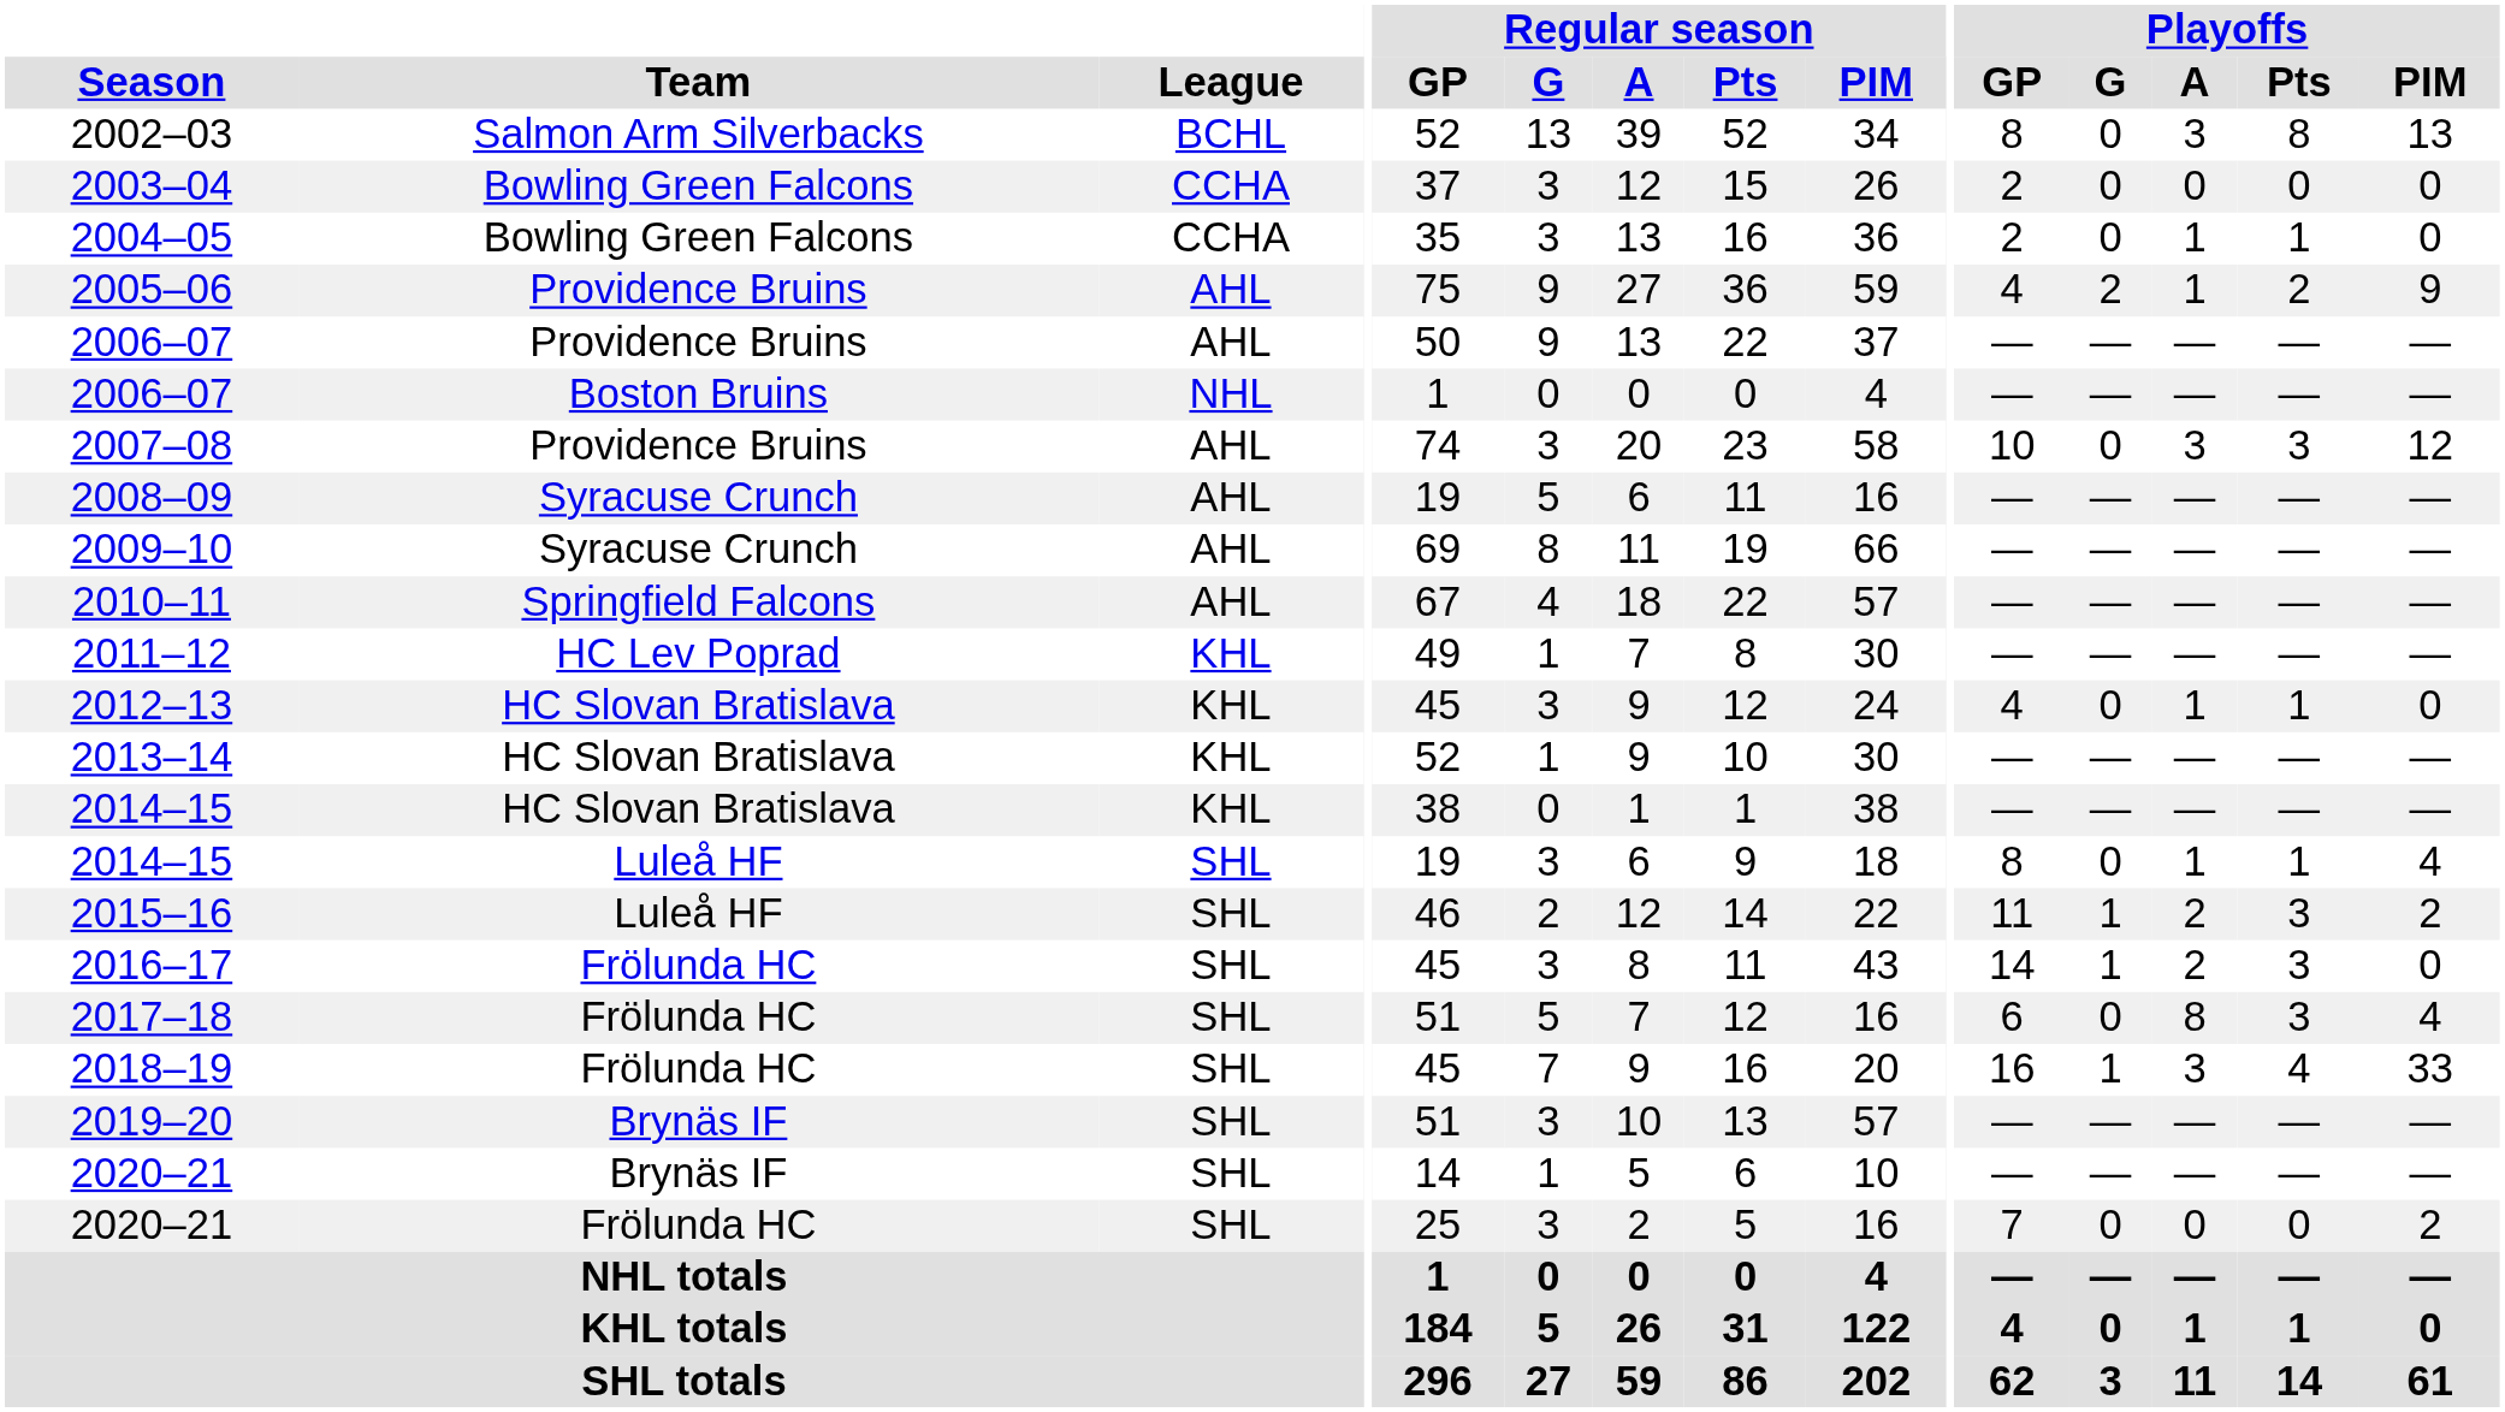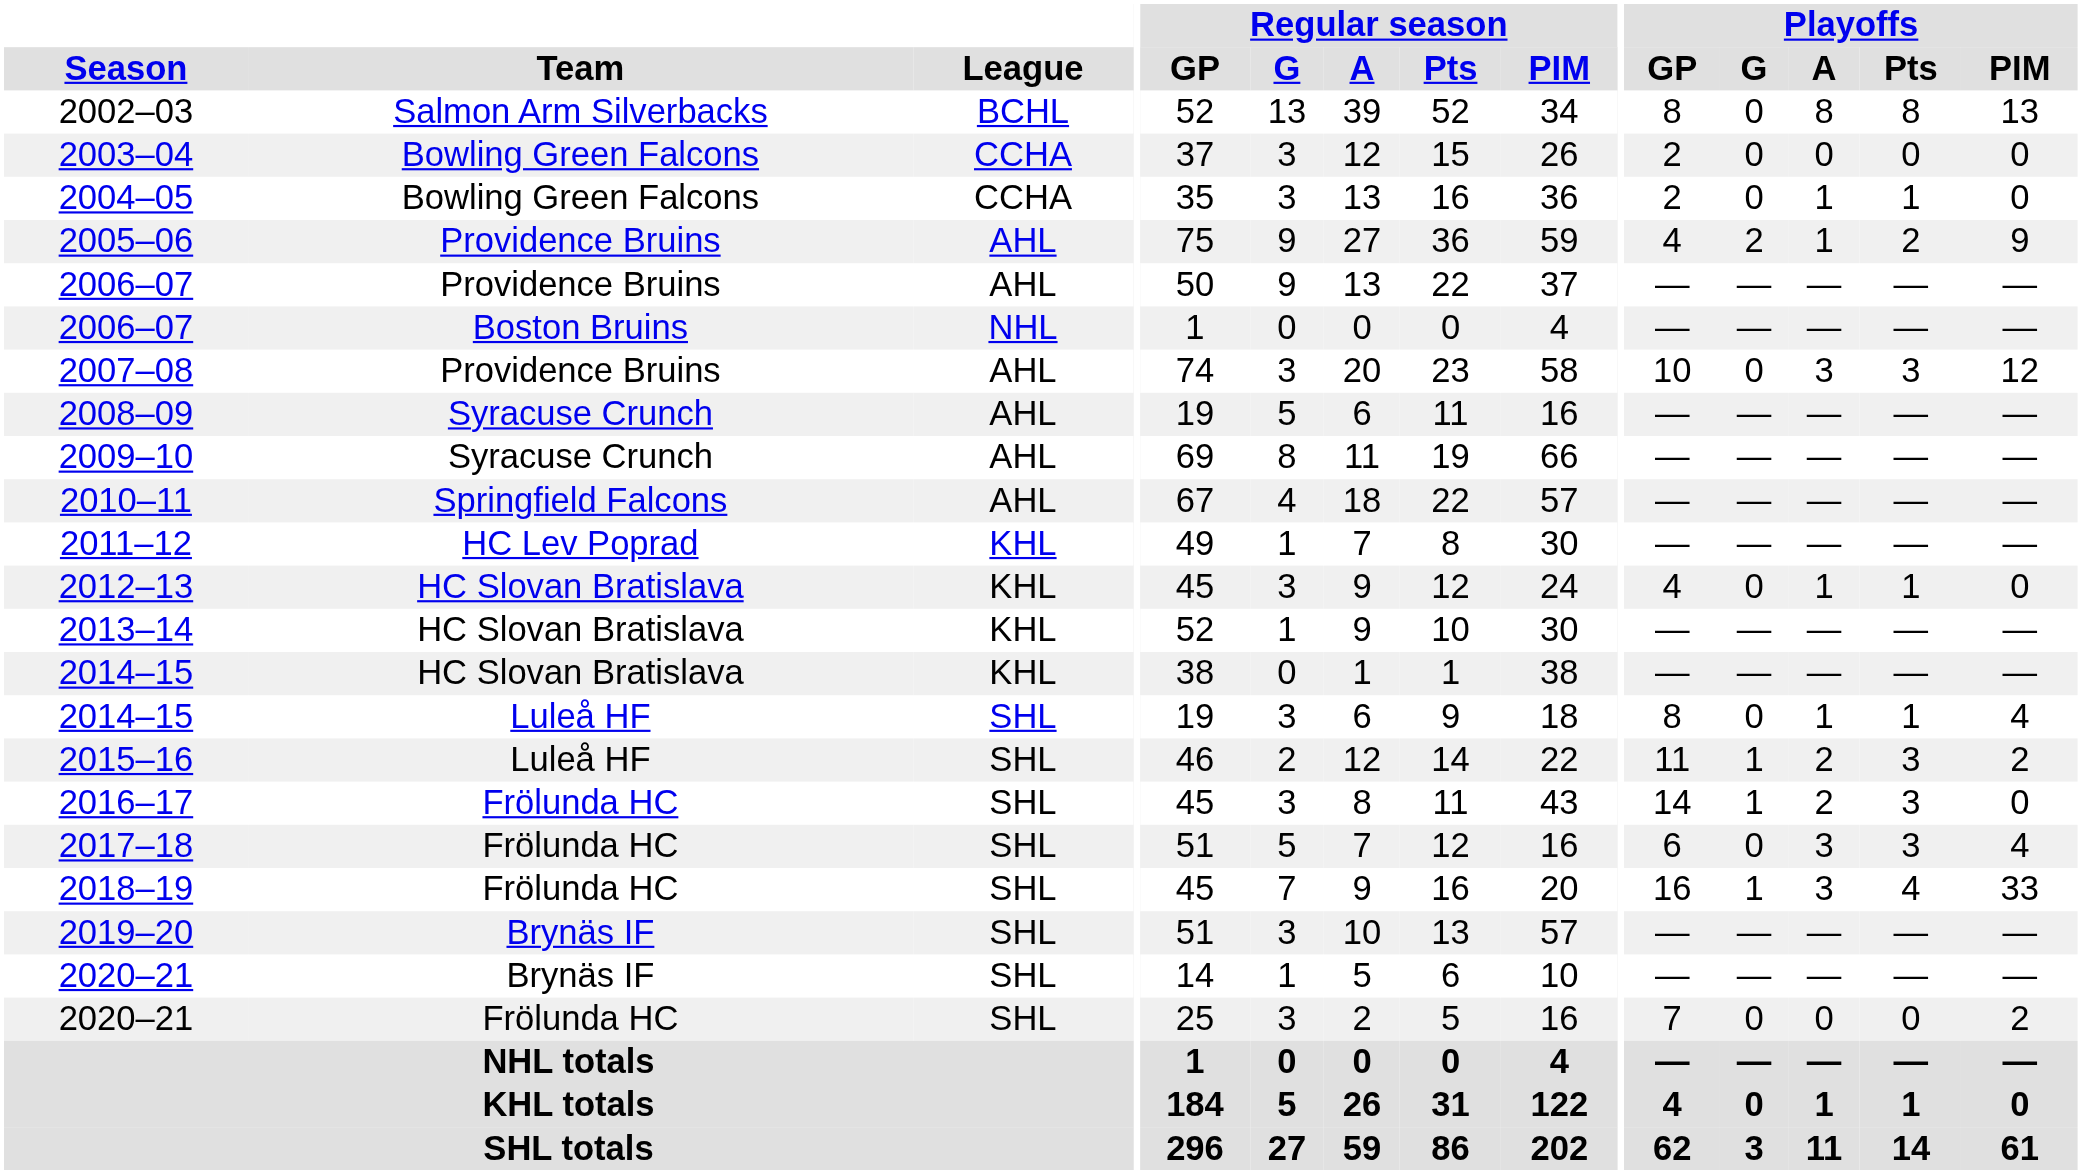 <table border="0" cellpadding="1" cellspacing="0" style="text-align:center; width:60em">
 <tr bgcolor="#e0e0e0">
 <th colspan="3" bgcolor="#ffffff"></th>
 <th rowspan="99" bgcolor="#ffffff"></th>
 <th colspan="5"><a href='#'>Regular season</a></th>
 <th rowspan="99" bgcolor="#ffffff"></th>
 <th colspan="5"><a href='#'>Playoffs</a></th>
 </tr>
 <tr bgcolor="#e0e0e0">
 <th><a href='#'>Season</a></th>
 <th>Team</th>
 <th>League</th>
 <th>GP</th>
 <th><a href='#'>G</a></th>
 <th><a href='#'>A</a></th>
 <th><a href='#'>Pts</a></th>
 <th><a href='#'>PIM</a></th>
 <th>GP</th>
 <th>G</th>
 <th>A</th>
 <th>Pts</th>
 <th>PIM</th>
 </tr>
 <tr>
 <td>2002–03</td>
 <td><a href='#'>Salmon Arm Silverbacks</a></td>
 <td><a href='#'>BCHL</a></td>
 <td>52</td>
 <td>13</td>
 <td>39</td>
 <td>52</td>
 <td>34</td>
 <td>8</td>
 <td>0</td>
-<td>3</td>
+<td>8</td>
 <td>8</td>
 <td>13</td>
 </tr>
 <tr bgcolor="#f0f0f0">
 <td><a href='#'>2003–04</a></td>
 <td><a href='#'>Bowling Green Falcons</a></td>
 <td><a href='#'>CCHA</a></td>
 <td>37</td>
 <td>3</td>
 <td>12</td>
 <td>15</td>
 <td>26</td>
 <td>2</td>
 <td>0</td>
 <td>0</td>
 <td>0</td>
 <td>0</td>
 </tr>
 <tr>
 <td><a href='#'>2004–05</a></td>
 <td>Bowling Green Falcons</td>
 <td>CCHA</td>
 <td>35</td>
 <td>3</td>
 <td>13</td>
 <td>16</td>
 <td>36</td>
 <td>2</td>
 <td>0</td>
 <td>1</td>
 <td>1</td>
 <td>0</td>
 </tr>
 <tr bgcolor="#f0f0f0">
 <td><a href='#'>2005–06</a></td>
 <td><a href='#'>Providence Bruins</a></td>
 <td><a href='#'>AHL</a></td>
 <td>75</td>
 <td>9</td>
 <td>27</td>
 <td>36</td>
 <td>59</td>
 <td>4</td>
 <td>2</td>
 <td>1</td>
 <td>2</td>
 <td>9</td>
 </tr>
 <tr>
 <td><a href='#'>2006–07</a></td>
 <td>Providence Bruins</td>
 <td>AHL</td>
 <td>50</td>
 <td>9</td>
 <td>13</td>
 <td>22</td>
 <td>37</td>
 <td>—</td>
 <td>—</td>
 <td>—</td>
 <td>—</td>
 <td>—</td>
 </tr>
 <tr bgcolor="#f0f0f0">
 <td><a href='#'>2006–07</a></td>
 <td><a href='#'>Boston Bruins</a></td>
 <td><a href='#'>NHL</a></td>
 <td>1</td>
 <td>0</td>
 <td>0</td>
 <td>0</td>
 <td>4</td>
 <td>—</td>
 <td>—</td>
 <td>—</td>
 <td>—</td>
 <td>—</td>
 </tr>
 <tr>
 <td><a href='#'>2007–08</a></td>
 <td>Providence Bruins</td>
 <td>AHL</td>
 <td>74</td>
 <td>3</td>
 <td>20</td>
 <td>23</td>
 <td>58</td>
 <td>10</td>
 <td>0</td>
 <td>3</td>
 <td>3</td>
 <td>12</td>
 </tr>
 <tr bgcolor="#f0f0f0">
 <td><a href='#'>2008–09</a></td>
 <td><a href='#'>Syracuse Crunch</a></td>
 <td>AHL</td>
 <td>19</td>
 <td>5</td>
 <td>6</td>
 <td>11</td>
 <td>16</td>
 <td>—</td>
 <td>—</td>
 <td>—</td>
 <td>—</td>
 <td>—</td>
 </tr>
 <tr>
 <td><a href='#'>2009–10</a></td>
 <td>Syracuse Crunch</td>
 <td>AHL</td>
 <td>69</td>
 <td>8</td>
 <td>11</td>
 <td>19</td>
 <td>66</td>
 <td>—</td>
 <td>—</td>
 <td>—</td>
 <td>—</td>
 <td>—</td>
 </tr>
 <tr bgcolor="#f0f0f0">
 <td><a href='#'>2010–11</a></td>
 <td><a href='#'>Springfield Falcons</a></td>
 <td>AHL</td>
 <td>67</td>
 <td>4</td>
 <td>18</td>
 <td>22</td>
 <td>57</td>
 <td>—</td>
 <td>—</td>
 <td>—</td>
 <td>—</td>
 <td>—</td>
 </tr>
 <tr>
 <td><a href='#'>2011–12</a></td>
 <td><a href='#'>HC Lev Poprad</a></td>
 <td><a href='#'>KHL</a></td>
 <td>49</td>
 <td>1</td>
 <td>7</td>
 <td>8</td>
 <td>30</td>
 <td>—</td>
 <td>—</td>
 <td>—</td>
 <td>—</td>
 <td>—</td>
 </tr>
 <tr bgcolor="#f0f0f0">
 <td><a href='#'>2012–13</a></td>
 <td><a href='#'>HC Slovan Bratislava</a></td>
 <td>KHL</td>
 <td>45</td>
 <td>3</td>
 <td>9</td>
 <td>12</td>
 <td>24</td>
 <td>4</td>
 <td>0</td>
 <td>1</td>
 <td>1</td>
 <td>0</td>
 </tr>
 <tr>
 <td><a href='#'>2013–14</a></td>
 <td>HC Slovan Bratislava</td>
 <td>KHL</td>
 <td>52</td>
 <td>1</td>
 <td>9</td>
 <td>10</td>
 <td>30</td>
 <td>—</td>
 <td>—</td>
 <td>—</td>
 <td>—</td>
 <td>—</td>
 </tr>
 <tr bgcolor="#f0f0f0">
 <td><a href='#'>2014–15</a></td>
 <td>HC Slovan Bratislava</td>
 <td>KHL</td>
 <td>38</td>
 <td>0</td>
 <td>1</td>
 <td>1</td>
 <td>38</td>
 <td>—</td>
 <td>—</td>
 <td>—</td>
 <td>—</td>
 <td>—</td>
 </tr>
 <tr>
 <td><a href='#'>2014–15</a></td>
 <td><a href='#'>Luleå HF</a></td>
 <td><a href='#'>SHL</a></td>
 <td>19</td>
 <td>3</td>
 <td>6</td>
 <td>9</td>
 <td>18</td>
 <td>8</td>
 <td>0</td>
 <td>1</td>
 <td>1</td>
 <td>4</td>
 </tr>
 <tr bgcolor="#f0f0f0">
 <td><a href='#'>2015–16</a></td>
 <td>Luleå HF</td>
 <td>SHL</td>
 <td>46</td>
 <td>2</td>
 <td>12</td>
 <td>14</td>
 <td>22</td>
 <td>11</td>
 <td>1</td>
 <td>2</td>
 <td>3</td>
 <td>2</td>
 </tr>
 <tr>
 <td><a href='#'>2016–17</a></td>
 <td><a href='#'>Frölunda HC</a></td>
 <td>SHL</td>
 <td>45</td>
 <td>3</td>
 <td>8</td>
 <td>11</td>
 <td>43</td>
 <td>14</td>
 <td>1</td>
 <td>2</td>
 <td>3</td>
 <td>0</td>
 </tr>
 <tr bgcolor="#f0f0f0">
 <td><a href='#'>2017–18</a></td>
 <td>Frölunda HC</td>
 <td>SHL</td>
 <td>51</td>
 <td>5</td>
 <td>7</td>
 <td>12</td>
 <td>16</td>
 <td>6</td>
 <td>0</td>
-<td>8</td>
+<td>3</td>
 <td>3</td>
 <td>4</td>
 </tr>
 <tr>
 <td><a href='#'>2018–19</a></td>
 <td>Frölunda HC</td>
 <td>SHL</td>
 <td>45</td>
 <td>7</td>
 <td>9</td>
 <td>16</td>
 <td>20</td>
 <td>16</td>
 <td>1</td>
 <td>3</td>
 <td>4</td>
 <td>33</td>
 </tr>
 <tr bgcolor="#f0f0f0">
 <td><a href='#'>2019–20</a></td>
 <td><a href='#'>Brynäs IF</a></td>
 <td>SHL</td>
 <td>51</td>
 <td>3</td>
 <td>10</td>
 <td>13</td>
 <td>57</td>
 <td>—</td>
 <td>—</td>
 <td>—</td>
 <td>—</td>
 <td>—</td>
 </tr>
 <tr>
 <td><a href='#'>2020–21</a></td>
 <td>Brynäs IF</td>
 <td>SHL</td>
 <td>14</td>
 <td>1</td>
 <td>5</td>
 <td>6</td>
 <td>10</td>
 <td>—</td>
 <td>—</td>
 <td>—</td>
 <td>—</td>
 <td>—</td>
 </tr>
 <tr bgcolor="#f0f0f0">
 <td>2020–21</td>
 <td>Frölunda HC</td>
 <td>SHL</td>
 <td>25</td>
 <td>3</td>
 <td>2</td>
 <td>5</td>
 <td>16</td>
 <td>7</td>
 <td>0</td>
 <td>0</td>
 <td>0</td>
 <td>2</td>
 </tr>
 <tr bgcolor="#e0e0e0">
 <th colspan="3">NHL totals</th>
 <th>1</th>
 <th>0</th>
 <th>0</th>
 <th>0</th>
 <th>4</th>
 <th>—</th>
 <th>—</th>
 <th>—</th>
 <th>—</th>
 <th>—</th>
 </tr>
 <tr bgcolor="#e0e0e0">
 <th colspan="3">KHL totals</th>
 <th>184</th>
 <th>5</th>
 <th>26</th>
 <th>31</th>
 <th>122</th>
 <th>4</th>
 <th>0</th>
 <th>1</th>
 <th>1</th>
 <th>0</th>
 </tr>
 <tr bgcolor="#e0e0e0">
 <th colspan="3">SHL totals</th>
 <th>296</th>
 <th>27</th>
 <th>59</th>
 <th>86</th>
 <th>202</th>
 <th>62</th>
 <th>3</th>
 <th>11</th>
 <th>14</th>
 <th>61</th>
 </tr>
 </table>
